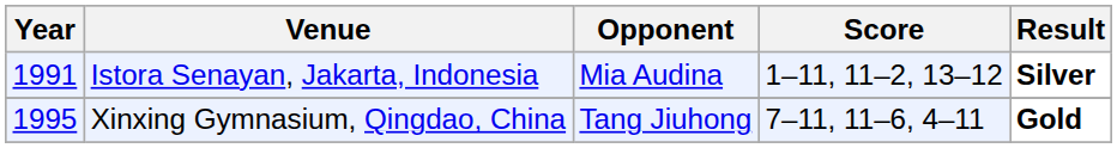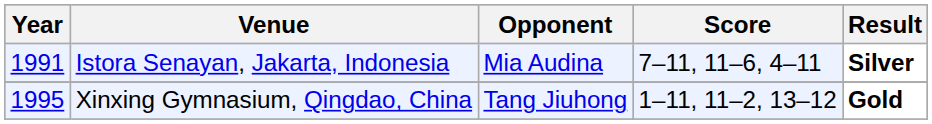 <table class="sortable wikitable" style="font-size: 90%;">
 <tr>
 <th>Year</th>
 <th>Venue</th>
 <th>Opponent</th>
 <th>Score</th>
 <th>Result</th>
 </tr>
 <tr style="background:#ECF2FF">
 <td align="center"><a href='#'>1991</a></td>
 <td align="left"><a href='#'>Istora Senayan</a>, <a href='#'>Jakarta, Indonesia</a></td>
 <td align="left"> <a href='#'>Mia Audina</a></td>
-<td align="left">1–11, 11–2, 13–12</td>
+<td align="left">7–11, 11–6, 4–11</td>
 <td style="text-align:left; background:white"> <strong>Silver</strong></td>
 </tr>
 <tr>
 </tr>
 <tr style="background:#ECF2FF">
 <td align="center"><a href='#'>1995</a></td>
 <td align="left">Xinxing Gymnasium, <a href='#'>Qingdao, China</a></td>
 <td align="left"> <a href='#'>Tang Jiuhong</a></td>
-<td align="left">7–11, 11–6, 4–11</td>
+<td align="left">1–11, 11–2, 13–12</td>
 <td style="text-align:left; background:white"> <strong>Gold</strong></td>
 </tr>
 </table>
